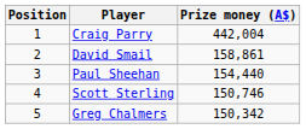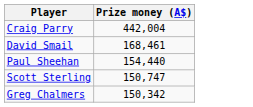 <table class="wikitable">
 <tr>
-<th>Position</th>
 <th>Player</th>
 <th>Prize money (<a href='#'>A$</a>)</th>
 </tr>
 <tr>
-<td align=center>1</td>
 <td> <a href='#'>Craig Parry</a></td>
 <td align=center>442,004</td>
 </tr>
 <tr>
-<td align=center>2</td>
 <td> <a href='#'>David Smail</a></td>
-<td align=center>158,861</td>
+<td align=center>168,461</td>
 </tr>
 <tr>
-<td align=center>3</td>
 <td> <a href='#'>Paul Sheehan</a></td>
 <td align=center>154,440</td>
 </tr>
 <tr>
-<td align=center>4</td>
 <td> <a href='#'>Scott Sterling</a></td>
-<td align=center>150,746</td>
+<td align=center>150,747</td>
 </tr>
 <tr>
-<td align=center>5</td>
 <td> <a href='#'>Greg Chalmers</a></td>
 <td align=center>150,342</td>
 </tr>
 </table>
